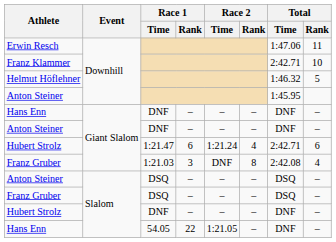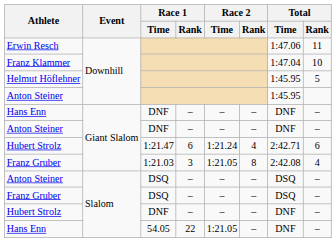 <table class="wikitable" style="font-size:90%">
 <tr>
 <th rowspan="2">Athlete</th>
 <th rowspan="2">Event</th>
 <th colspan="2">Race 1</th>
 <th colspan="2">Race 2</th>
 <th colspan="2">Total</th>
 </tr>
 <tr>
 <th>Time</th>
 <th>Rank</th>
 <th>Time</th>
 <th>Rank</th>
 <th>Time</th>
 <th>Rank</th>
 </tr>
 <tr>
 <td><a href='#'>Erwin Resch</a></td>
 <td rowspan="4">Downhill</td>
 <td colspan="4" bgcolor="wheat"></td>
 <td align="center">1:47.06</td>
 <td align="center">11</td>
 </tr>
 <tr>
 <td><a href='#'>Franz Klammer</a></td>
 <td colspan="4" bgcolor="wheat"></td>
-<td align="center">2:42.71</td>
+<td align="center">1:47.04</td>
 <td align="center">10</td>
 </tr>
 <tr>
 <td><a href='#'>Helmut Höflehner</a></td>
 <td colspan="4" bgcolor="wheat"></td>
-<td align="center">1:46.32</td>
+<td align="center">1:45.95</td>
 <td align="center">5</td>
 </tr>
 <tr>
 <td><a href='#'>Anton Steiner</a></td>
 <td colspan="4" bgcolor="wheat"></td>
 <td align="center">1:45.95</td>
 <td align="center"></td>
 </tr>
 <tr>
 <td><a href='#'>Hans Enn</a></td>
 <td rowspan="4">Giant Slalom</td>
 <td align="center">DNF</td>
 <td align="center">–</td>
 <td align="center">–</td>
 <td align="center">–</td>
 <td align="center">DNF</td>
 <td align="center">–</td>
 </tr>
 <tr>
 <td><a href='#'>Anton Steiner</a></td>
 <td align="center">DNF</td>
 <td align="center">–</td>
 <td align="center">–</td>
 <td align="center">–</td>
 <td align="center">DNF</td>
 <td align="center">–</td>
 </tr>
 <tr>
 <td><a href='#'>Hubert Strolz</a></td>
 <td align="center">1:21.47</td>
 <td align="center">6</td>
 <td align="center">1:21.24</td>
 <td align="center">4</td>
 <td align="center">2:42.71</td>
 <td align="center">6</td>
 </tr>
 <tr>
 <td><a href='#'>Franz Gruber</a></td>
 <td align="center">1:21.03</td>
 <td align="center">3</td>
-<td align="center">DNF</td>
+<td align="center">1:21.05</td>
 <td align="center">8</td>
 <td align="center">2:42.08</td>
 <td align="center">4</td>
 </tr>
 <tr>
 <td><a href='#'>Anton Steiner</a></td>
 <td rowspan="4">Slalom</td>
 <td align="center">DSQ</td>
 <td align="center">–</td>
 <td align="center">–</td>
 <td align="center">–</td>
 <td align="center">DSQ</td>
 <td align="center">–</td>
 </tr>
 <tr>
 <td><a href='#'>Franz Gruber</a></td>
 <td align="center">DSQ</td>
 <td align="center">–</td>
 <td align="center">–</td>
 <td align="center">–</td>
 <td align="center">DSQ</td>
 <td align="center">–</td>
 </tr>
 <tr>
 <td><a href='#'>Hubert Strolz</a></td>
 <td align="center">DNF</td>
 <td align="center">–</td>
 <td align="center">–</td>
 <td align="center">–</td>
 <td align="center">DNF</td>
 <td align="center">–</td>
 </tr>
 <tr>
 <td><a href='#'>Hans Enn</a></td>
 <td align="center">54.05</td>
 <td align="center">22</td>
 <td align="center">1:21.05</td>
 <td align="center">–</td>
 <td align="center">DNF</td>
 <td align="center">–</td>
 </tr>
 </table>
